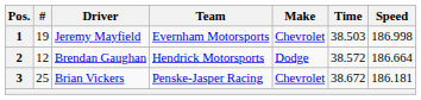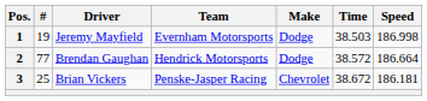 <table class="wikitable" style="font-size:95%">
 <tr>
 <th>Pos.</th>
 <th>#</th>
 <th>Driver</th>
 <th>Team</th>
 <th>Make</th>
 <th>Time</th>
 <th>Speed</th>
 </tr>
 <tr>
 <th>1</th>
 <td>19</td>
 <td><a href='#'>Jeremy Mayfield</a></td>
 <td><a href='#'>Evernham Motorsports</a></td>
-<td><a href='#'>Chevrolet</a></td>
+<td><a href='#'>Dodge</a></td>
 <td>38.503</td>
 <td>186.998</td>
 </tr>
 <tr>
 <th>2</th>
-<td>12</td>
+<td>77</td>
 <td><a href='#'>Brendan Gaughan</a></td>
 <td><a href='#'>Hendrick Motorsports</a></td>
 <td><a href='#'>Dodge</a></td>
 <td>38.572</td>
 <td>186.664</td>
 </tr>
 <tr>
 <th>3</th>
 <td>25</td>
 <td><a href='#'>Brian Vickers</a></td>
 <td><a href='#'>Penske-Jasper Racing</a></td>
 <td><a href='#'>Chevrolet</a></td>
 <td>38.672</td>
 <td>186.181</td>
 </tr>
 <tr>
 <th colspan="7"></th>
 </tr>
 </table>
